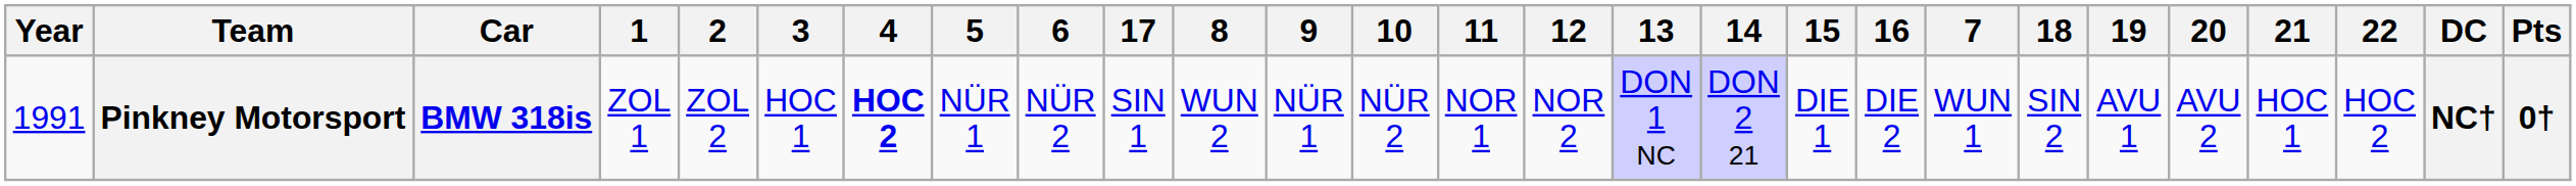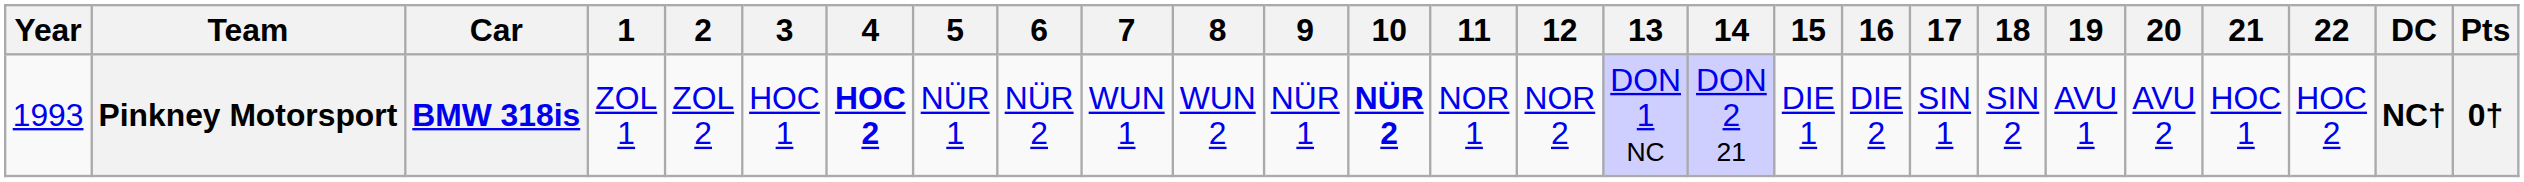 <table class="wikitable" style="text-align:center; font-size:85%">
 <tr>
 <th>Year</th>
 <th>Team</th>
 <th>Car</th>
 <th>1</th>
 <th>2</th>
 <th>3</th>
 <th>4</th>
 <th>5</th>
 <th>6</th>
-<th>17</th>
+<th>7</th>
 <th>8</th>
 <th>9</th>
 <th>10</th>
 <th>11</th>
 <th>12</th>
 <th>13</th>
 <th>14</th>
 <th>15</th>
 <th>16</th>
-<th>7</th>
+<th>17</th>
 <th>18</th>
 <th>19</th>
 <th>20</th>
 <th>21</th>
 <th>22</th>
 <th>DC</th>
 <th>Pts</th>
 </tr>
 <tr>
-<td><a href='#'>1991</a></td>
+<td><a href='#'>1993</a></td>
 <th nowrap>Pinkney Motorsport</th>
 <th nowrap><a href='#'>BMW 318is</a></th>
 <td><a href='#'>ZOL<br>1</a></td>
 <td><a href='#'>ZOL<br>2</a></td>
 <td><a href='#'>HOC<br>1</a></td>
 <td><strong><a href='#'>HOC<br>2</a></strong></td>
 <td><a href='#'>NÜR<br>1</a></td>
 <td><a href='#'>NÜR<br>2</a></td>
-<td><a href='#'>SIN<br>1</a></td>
+<td><a href='#'>WUN<br>1</a></td>
 <td><a href='#'>WUN<br>2</a></td>
 <td><a href='#'>NÜR<br>1</a></td>
-<td><a href='#'>NÜR<br>2</a></td>
+<td><strong><a href='#'>NÜR<br>2</a></strong></td>
 <td><a href='#'>NOR<br>1</a></td>
 <td><a href='#'>NOR<br>2</a></td>
 <td style="background:#CFCFFF;"><a href='#'>DON<br>1</a><br><small>NC</small></td>
 <td style="background:#CFCFFF;"><a href='#'>DON<br>2</a><br><small>21</small></td>
 <td><a href='#'>DIE<br>1</a></td>
 <td><a href='#'>DIE<br>2</a></td>
-<td><a href='#'>WUN<br>1</a></td>
+<td><a href='#'>SIN<br>1</a></td>
 <td><a href='#'>SIN<br>2</a></td>
 <td><a href='#'>AVU<br>1</a></td>
 <td><a href='#'>AVU<br>2</a></td>
 <td><a href='#'>HOC<br>1</a></td>
 <td><a href='#'>HOC<br>2</a></td>
 <th>NC†</th>
 <th>0†</th>
 </tr>
 </table>
